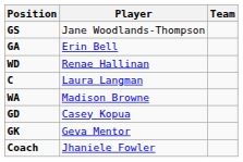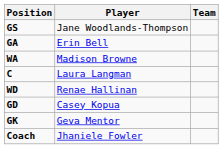 <table class="wikitable collapsible">
 <tr>
 <th>Position</th>
 <th>Player</th>
 <th>Team</th>
 </tr>
 <tr>
 <td><strong>GS</strong></td>
 <td> Jane Woodlands-Thompson</td>
 <td></td>
 </tr>
 <tr>
 <td><strong>GA</strong></td>
 <td> <a href='#'>Erin Bell</a></td>
 <td></td>
 </tr>
 <tr>
-<td><strong>WD</strong></td>
-<td> <a href='#'>Renae Hallinan</a></td>
+<td><strong>WA</strong></td>
+<td> <a href='#'>Madison Browne</a></td>
 <td></td>
 </tr>
 <tr>
 <td><strong>C</strong></td>
 <td> <a href='#'>Laura Langman</a></td>
 <td></td>
 </tr>
 <tr>
-<td><strong>WA</strong></td>
-<td> <a href='#'>Madison Browne</a></td>
+<td><strong>WD</strong></td>
+<td> <a href='#'>Renae Hallinan</a></td>
 <td></td>
 </tr>
 <tr>
 <td><strong>GD</strong></td>
 <td> <a href='#'>Casey Kopua</a></td>
 <td></td>
 </tr>
 <tr>
 <td><strong>GK</strong></td>
 <td> <a href='#'>Geva Mentor</a></td>
 <td></td>
 </tr>
 <tr>
 <td><strong>Coach</strong></td>
 <td> <a href='#'>Jhaniele Fowler</a></td>
 <td></td>
 </tr>
 </table>
